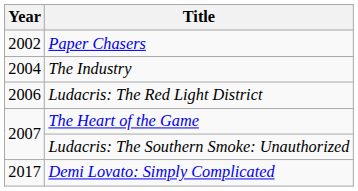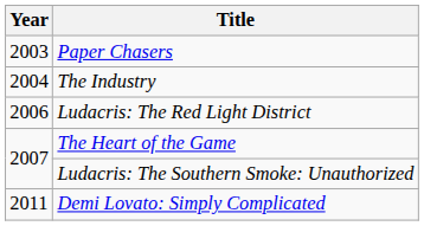 <table class="wikitable sortable">
 <tr>
 <th>Year</th>
 <th>Title</th>
 </tr>
 <tr>
-<td>2002</td>
+<td>2003</td>
 <td><em><a href='#'>Paper Chasers</a></em></td>
 </tr>
 <tr>
 <td>2004</td>
 <td><em>The Industry</em></td>
 </tr>
 <tr>
 <td>2006</td>
 <td><em>Ludacris: The Red Light District</em></td>
 </tr>
 <tr>
 <td rowspan="2">2007</td>
 <td><em><a href='#'>The Heart of the Game</a></em></td>
 </tr>
 <tr>
 <td><em>Ludacris: The Southern Smoke: Unauthorized</em></td>
 </tr>
 <tr>
-<td>2017</td>
+<td>2011</td>
 <td><em><a href='#'>Demi Lovato: Simply Complicated</a></em></td>
 </tr>
 </table>
